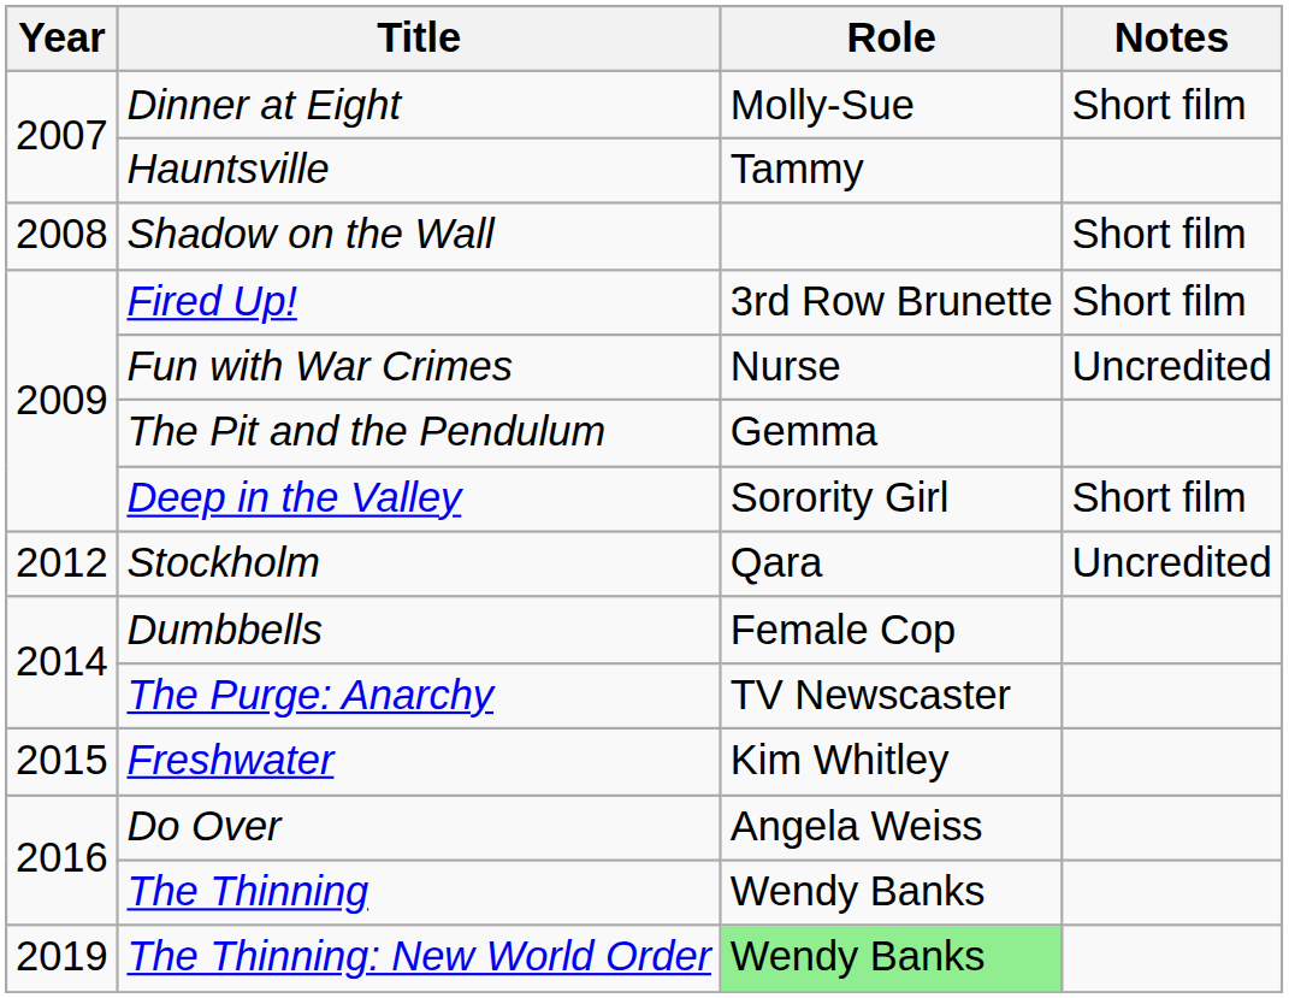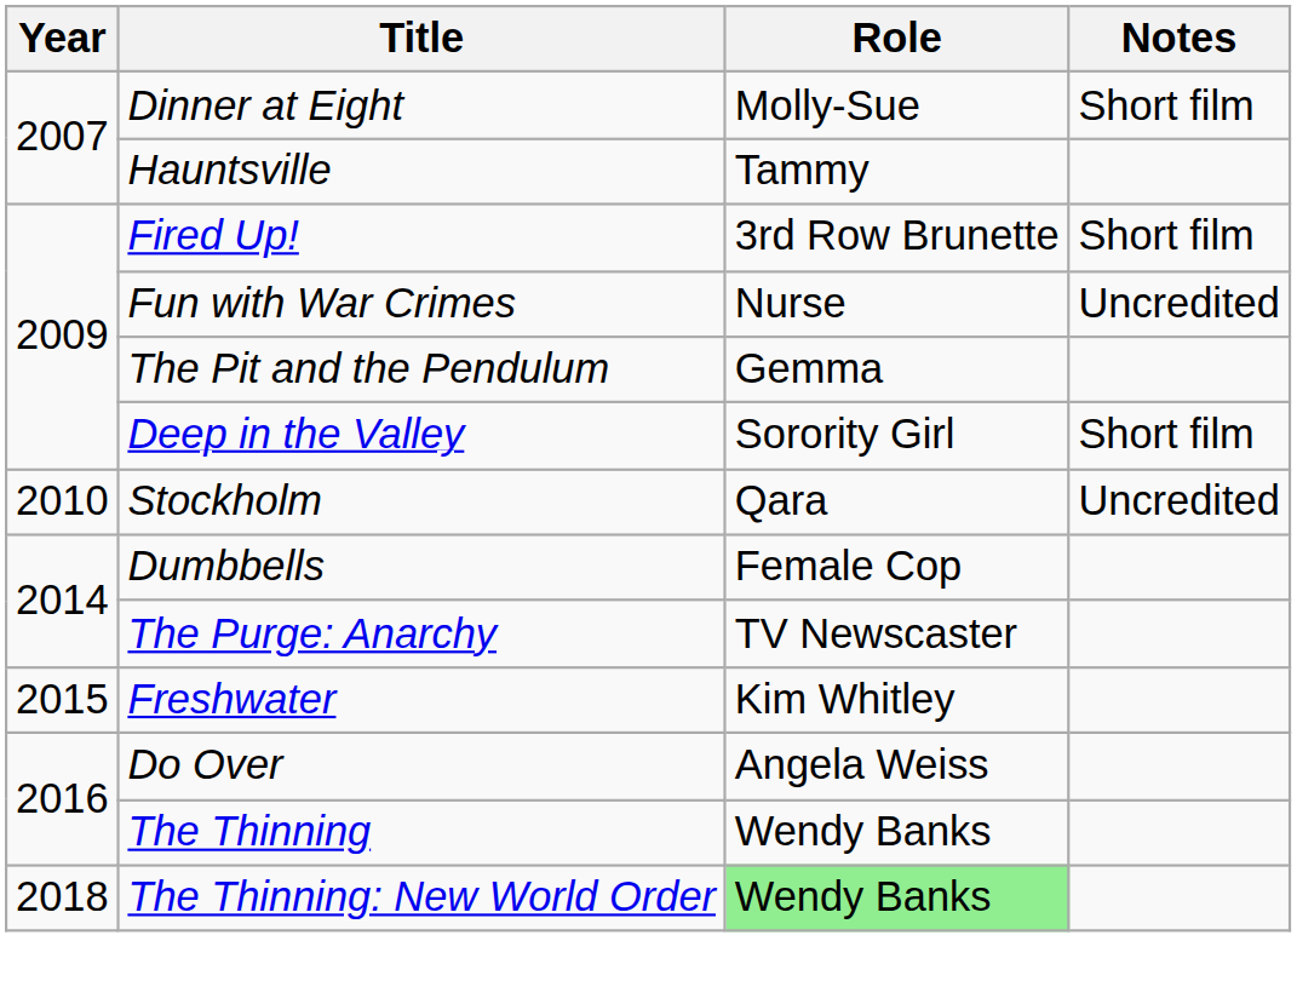 <table class="wikitable sortable">
 <tr>
 <th>Year</th>
 <th>Title</th>
 <th>Role</th>
 <th>Notes</th>
 </tr>
 <tr>
 <td rowspan=2>2007</td>
 <td><em>Dinner at Eight</em></td>
 <td>Molly-Sue</td>
 <td>Short film</td>
 </tr>
 <tr>
 <td><em>Hauntsville</em></td>
 <td>Tammy</td>
 <td></td>
-</tr>
-<tr>
-<td>2008</td>
-<td><em>Shadow on the Wall</em></td>
-<td></td>
-<td>Short film</td>
 </tr>
 <tr>
 <td rowspan=4>2009</td>
 <td><em><a href='#'>Fired Up!</a></em></td>
 <td>3rd Row Brunette</td>
 <td>Short film</td>
 </tr>
 <tr>
 <td><em>Fun with War Crimes</em></td>
 <td>Nurse</td>
 <td>Uncredited</td>
 </tr>
 <tr>
 <td><em>The Pit and the Pendulum</em></td>
 <td>Gemma</td>
 <td></td>
 </tr>
 <tr>
 <td><em><a href='#'>Deep in the Valley</a></em></td>
 <td>Sorority Girl</td>
 <td>Short film</td>
 </tr>
 <tr>
-<td>2012</td>
+<td>2010</td>
 <td><em>Stockholm</em></td>
 <td>Qara</td>
 <td>Uncredited</td>
 </tr>
 <tr>
 <td rowspan=2>2014</td>
 <td><em>Dumbbells</em></td>
 <td>Female Cop</td>
 <td></td>
 </tr>
 <tr>
 <td><em><a href='#'>The Purge: Anarchy</a></em></td>
 <td>TV Newscaster</td>
 <td></td>
 </tr>
 <tr>
 <td>2015</td>
 <td><em><a href='#'>Freshwater</a></em></td>
 <td>Kim Whitley</td>
 <td></td>
 </tr>
 <tr>
 <td rowspan=2>2016</td>
 <td><em>Do Over</em></td>
 <td>Angela Weiss</td>
 <td></td>
 </tr>
 <tr>
 <td><em><a href='#'>The Thinning</a></em></td>
 <td>Wendy Banks</td>
 <td></td>
 </tr>
 <tr>
-<td>2019</td>
+<td>2018</td>
 <td><em><a href='#'>The Thinning: New World Order</a></em></td>
 <td style="background: lightgreen;">Wendy Banks</td>
 <td></td>
 </tr>
 </table>
